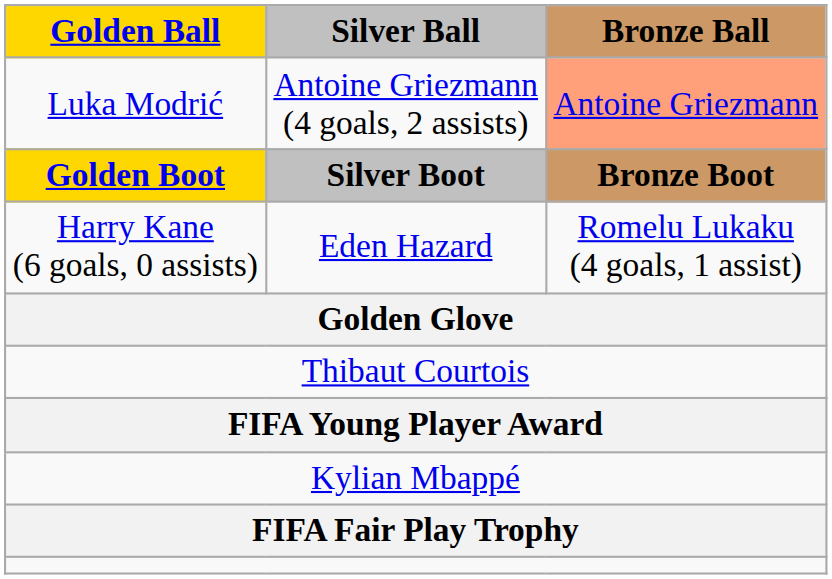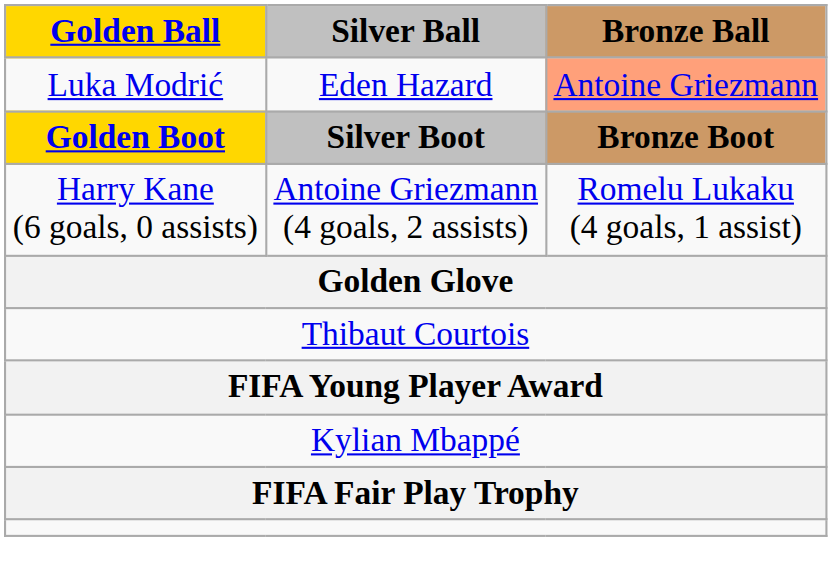 <table class="wikitable" style="text-align:center">
 <tr>
 <th scope=col style="background-color: gold"><a href='#'>Golden Ball</a></th>
 <th scope=col style="background-color: silver">Silver Ball</th>
 <th scope=col style="background-color: #cc9966">Bronze Ball</th>
 </tr>
 <tr>
 <td> <a href='#'>Luka Modrić</a></td>
-<td> <a href='#'>Antoine Griezmann</a><br>(4 goals, 2 assists)</td>
+<td> <a href='#'>Eden Hazard</a></td>
 <td style="background: lightsalmon;"> <a href='#'>Antoine Griezmann</a></td>
 </tr>
 <tr>
 <th scope=col style="background-color: gold"><a href='#'>Golden Boot</a></th>
 <th scope=col style="background-color: silver">Silver Boot</th>
 <th scope=col style="background-color: #cc9966">Bronze Boot</th>
 </tr>
 <tr>
 <td> <a href='#'>Harry Kane</a><br>(6 goals, 0 assists)</td>
-<td> <a href='#'>Eden Hazard</a></td>
+<td> <a href='#'>Antoine Griezmann</a><br>(4 goals, 2 assists)</td>
 <td> <a href='#'>Romelu Lukaku</a><br>(4 goals, 1 assist)</td>
 </tr>
 <tr>
 <th colspan="3">Golden Glove</th>
 </tr>
 <tr>
 <td colspan="3"> <a href='#'>Thibaut Courtois</a></td>
 </tr>
 <tr>
 <th colspan="3">FIFA Young Player Award</th>
 </tr>
 <tr>
 <td colspan="3"> <a href='#'>Kylian Mbappé</a></td>
 </tr>
 <tr>
 <th colspan="3">FIFA Fair Play Trophy</th>
 </tr>
 <tr>
 <td colspan="3"></td>
 </tr>
 </table>
